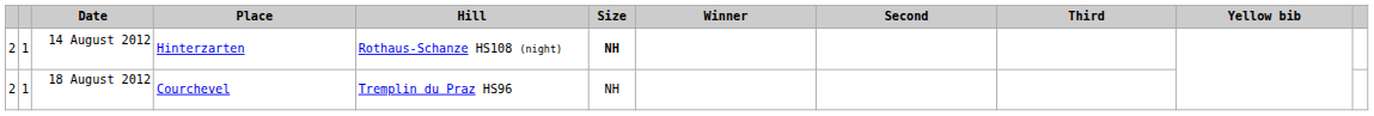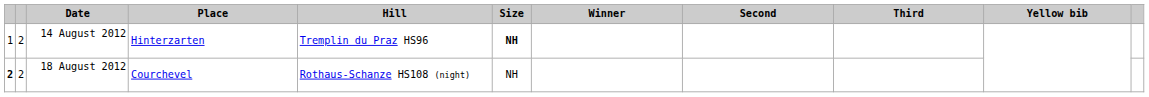 <table class="wikitable plainrowheaders" style="background:#fff; font-size:86%; line-height:16px; line-height:16px; border:grey solid 1px; border-collapse:collapse;">
 <tr style="background:#ccc; text-align:center;">
 <th scope="col" style="background:#ccc; width=20 px;"></th>
 <th scope="col" style="background:#ccc; width=30 px;"></th>
 <th scope="col" style="background:#ccc; width:120px;">Date</th>
 <th scope="col" style="background:#ccc; width:200px;">Place</th>
 <th scope="col" style="background:#ccc; width:240px;">Hill</th>
 <th scope="col" style="background:#ccc; width:40px;">Size</th>
 <th scope="col" style="background:#ccc; width:185px;">Winner</th>
 <th scope="col" style="background:#ccc; width:185px;">Second</th>
 <th scope="col" style="background:#ccc; width:185px;">Third</th>
 <th scope="col" style="background:#ccc; width:180px;">Yellow bib</th>
 <th scope="col" style="background:#ccc; width:10px;"></th>
 </tr>
 <tr>
+<td align=center>1</td>
 <td align=center>2</td>
-<td align=center>1</td>
 <td align=right>14 August 2012  </td>
 <td> <a href='#'>Hinterzarten</a></td>
-<td><a href='#'>Rothaus-Schanze</a> HS108 <small>(night)</small></td>
+<td><a href='#'>Tremplin du Praz</a> HS96</td>
 <td align=center><strong>NH</strong></td>
 <td></td>
 <td></td>
 <td></td>
 <td rowspan=2></td>
 <td></td>
 </tr>
 <tr>
+<td align=center><strong>2</strong></td>
 <td align=center>2</td>
-<td align=center>1</td>
 <td align=right>18 August 2012  </td>
 <td> <a href='#'>Courchevel</a></td>
-<td><a href='#'>Tremplin du Praz</a> HS96</td>
+<td><a href='#'>Rothaus-Schanze</a> HS108 <small>(night)</small></td>
 <td align=center>NH</td>
 <td></td>
 <td></td>
 <td></td>
 <td></td>
 </tr>
 </table>
